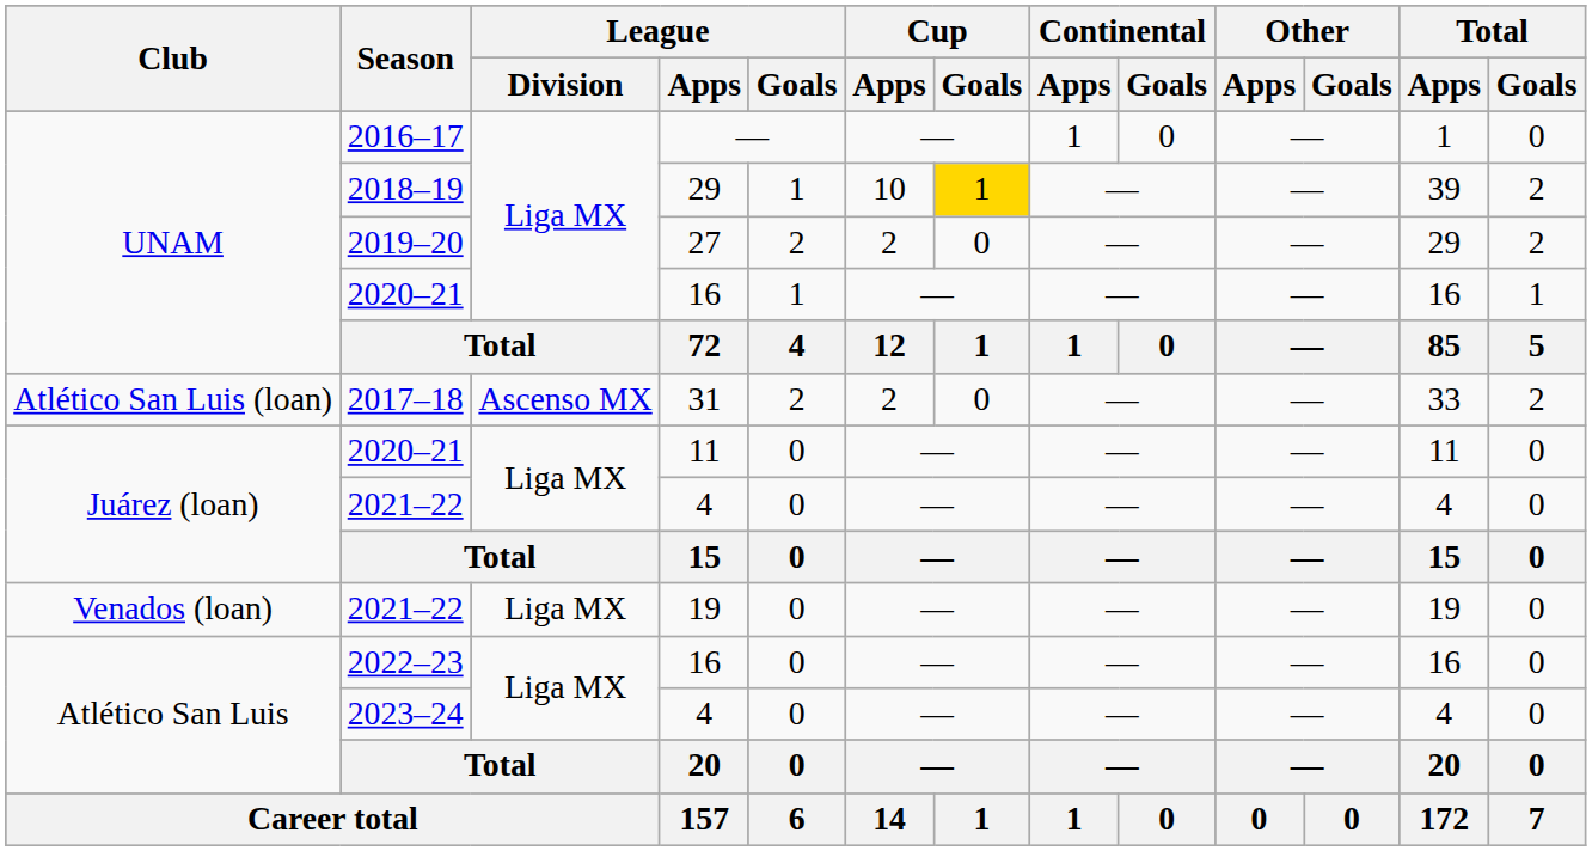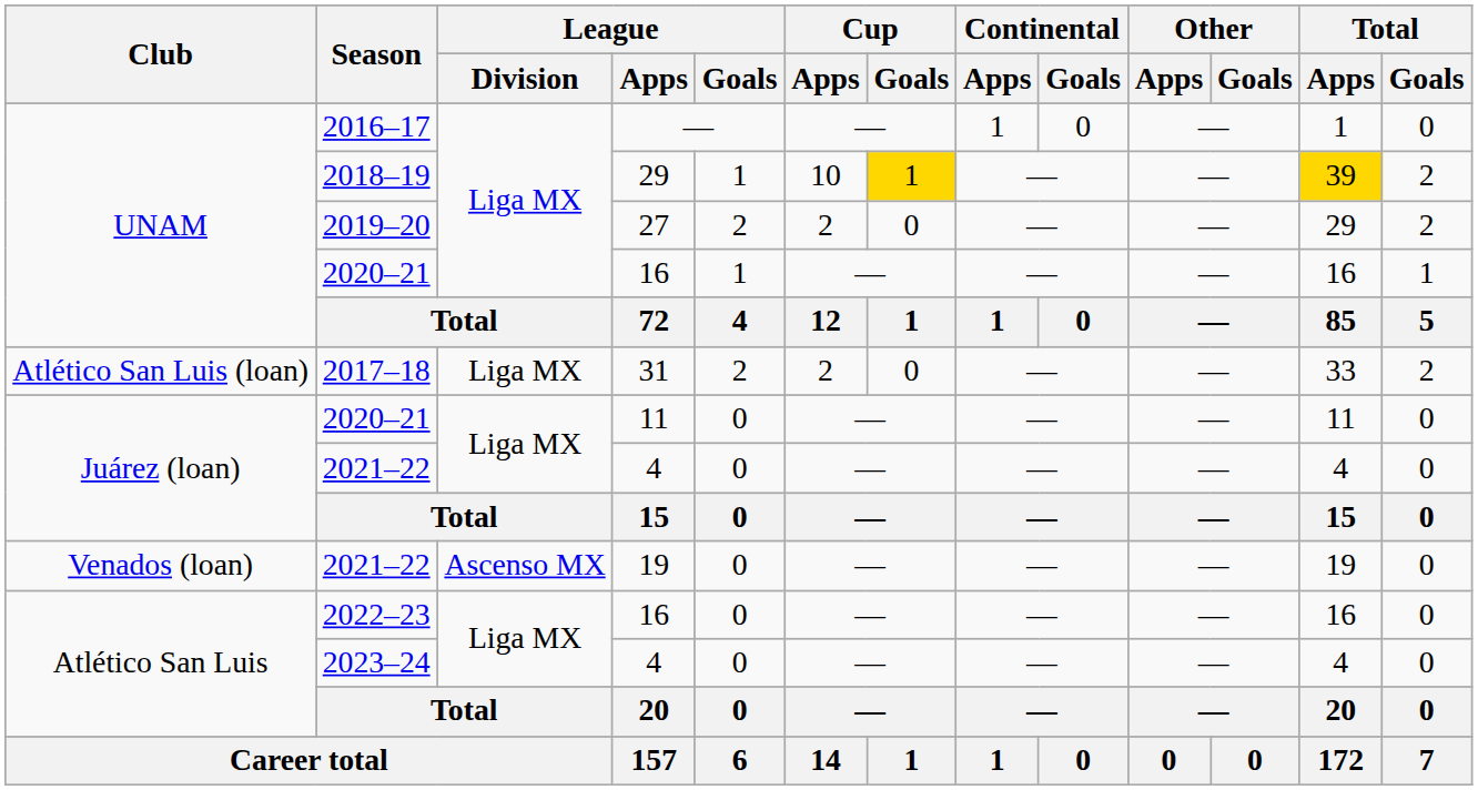 <table class="wikitable" style="text-align:center">
 <tr>
 <th rowspan="2">Club</th>
 <th rowspan="2">Season</th>
 <th colspan="3">League</th>
 <th colspan="2">Cup</th>
 <th colspan="2">Continental</th>
 <th colspan="2">Other</th>
 <th colspan="2">Total</th>
 </tr>
 <tr>
 <th>Division</th>
 <th>Apps</th>
 <th>Goals</th>
 <th>Apps</th>
 <th>Goals</th>
 <th>Apps</th>
 <th>Goals</th>
 <th>Apps</th>
 <th>Goals</th>
 <th>Apps</th>
 <th>Goals</th>
 </tr>
 <tr>
 <td rowspan="5"><a href='#'>UNAM</a></td>
 <td><a href='#'>2016–17</a></td>
 <td rowspan="4"><a href='#'>Liga MX</a></td>
 <td colspan="2">—</td>
 <td colspan="2">—</td>
 <td>1</td>
 <td>0</td>
 <td colspan="2">—</td>
 <td>1</td>
 <td>0</td>
 </tr>
 <tr>
 <td><a href='#'>2018–19</a></td>
 <td>29</td>
 <td>1</td>
 <td>10</td>
 <td style="background: gold;">1</td>
 <td colspan="2">—</td>
 <td colspan="2">—</td>
-<td>39</td>
+<td style="background: gold;">39</td>
 <td>2</td>
 </tr>
 <tr>
 <td><a href='#'>2019–20</a></td>
 <td>27</td>
 <td>2</td>
 <td>2</td>
 <td>0</td>
 <td colspan="2">—</td>
 <td colspan="2">—</td>
 <td>29</td>
 <td>2</td>
 </tr>
 <tr>
 <td><a href='#'>2020–21</a></td>
 <td>16</td>
 <td>1</td>
 <td colspan="2">—</td>
 <td colspan="2">—</td>
 <td colspan="2">—</td>
 <td>16</td>
 <td>1</td>
 </tr>
 <tr>
 <th colspan="2">Total</th>
 <th>72</th>
 <th>4</th>
 <th>12</th>
 <th>1</th>
 <th>1</th>
 <th>0</th>
 <th colspan="2">—</th>
 <th>85</th>
 <th>5</th>
 </tr>
 <tr>
 <td><a href='#'>Atlético San Luis</a> (loan)</td>
 <td><a href='#'>2017–18</a></td>
-<td><a href='#'>Ascenso MX</a></td>
+<td>Liga MX</td>
 <td>31</td>
 <td>2</td>
 <td>2</td>
 <td>0</td>
 <td colspan="2">—</td>
 <td colspan="2">—</td>
 <td>33</td>
 <td>2</td>
 </tr>
 <tr>
 <td rowspan="3"><a href='#'>Juárez</a> (loan)</td>
 <td><a href='#'>2020–21</a></td>
 <td rowspan="2">Liga MX</td>
 <td>11</td>
 <td>0</td>
 <td colspan="2">—</td>
 <td colspan="2">—</td>
 <td colspan="2">—</td>
 <td>11</td>
 <td>0</td>
 </tr>
 <tr>
 <td><a href='#'>2021–22</a></td>
 <td>4</td>
 <td>0</td>
 <td colspan="2">—</td>
 <td colspan="2">—</td>
 <td colspan="2">—</td>
 <td>4</td>
 <td>0</td>
 </tr>
 <tr>
 <th colspan="2">Total</th>
 <th>15</th>
 <th>0</th>
 <th colspan="2">—</th>
 <th colspan="2">—</th>
 <th colspan="2">—</th>
 <th>15</th>
 <th>0</th>
 </tr>
 <tr>
 <td><a href='#'>Venados</a> (loan)</td>
 <td><a href='#'>2021–22</a></td>
-<td>Liga MX</td>
+<td><a href='#'>Ascenso MX</a></td>
 <td>19</td>
 <td>0</td>
 <td colspan="2">—</td>
 <td colspan="2">—</td>
 <td colspan="2">—</td>
 <td>19</td>
 <td>0</td>
 </tr>
 <tr>
 <td rowspan="3">Atlético San Luis</td>
 <td><a href='#'>2022–23</a></td>
 <td rowspan="2">Liga MX</td>
 <td>16</td>
 <td>0</td>
 <td colspan="2">—</td>
 <td colspan="2">—</td>
 <td colspan="2">—</td>
 <td>16</td>
 <td>0</td>
 </tr>
 <tr>
 <td><a href='#'>2023–24</a></td>
 <td>4</td>
 <td>0</td>
 <td colspan="2">—</td>
 <td colspan="2">—</td>
 <td colspan="2">—</td>
 <td>4</td>
 <td>0</td>
 </tr>
 <tr>
 <th colspan="2">Total</th>
 <th>20</th>
 <th>0</th>
 <th colspan="2">—</th>
 <th colspan="2">—</th>
 <th colspan="2">—</th>
 <th>20</th>
 <th>0</th>
 </tr>
 <tr>
 <th colspan="3">Career total</th>
 <th>157</th>
 <th>6</th>
 <th>14</th>
 <th>1</th>
 <th>1</th>
 <th>0</th>
 <th>0</th>
 <th>0</th>
 <th>172</th>
 <th>7</th>
 </tr>
 </table>
